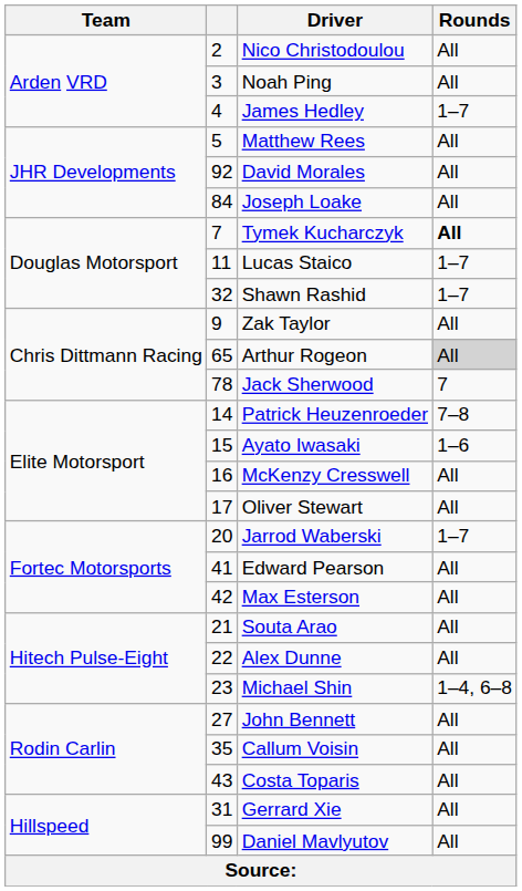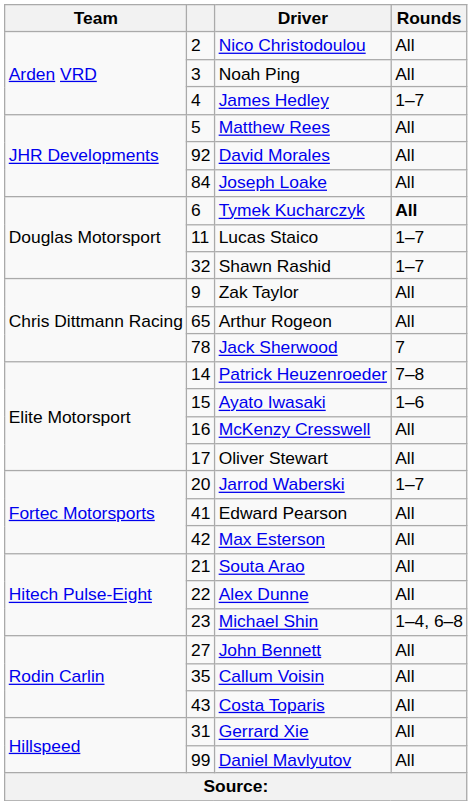 <table class="wikitable" style="font-size: 85%;">
 <tr>
 <th>Team</th>
 <th></th>
 <th>Driver</th>
 <th>Rounds</th>
 </tr>
 <tr>
 <td rowspan="3"><a href='#'>Arden</a> <a href='#'>VRD</a></td>
 <td>2</td>
 <td> <a href='#'>Nico Christodoulou</a></td>
 <td>All</td>
 </tr>
 <tr>
 <td>3</td>
 <td> Noah Ping</td>
 <td>All</td>
 </tr>
 <tr>
 <td>4</td>
 <td> <a href='#'>James Hedley</a></td>
 <td>1–7</td>
 </tr>
 <tr>
 <td rowspan="3"><a href='#'>JHR Developments</a></td>
 <td>5</td>
 <td> <a href='#'>Matthew Rees</a></td>
 <td>All</td>
 </tr>
 <tr>
 <td>92</td>
 <td> <a href='#'>David Morales</a></td>
 <td>All</td>
 </tr>
 <tr>
 <td>84</td>
 <td> <a href='#'>Joseph Loake</a></td>
 <td>All</td>
 </tr>
 <tr>
 <td rowspan="3">Douglas Motorsport</td>
-<td>7</td>
+<td>6</td>
 <td> <a href='#'>Tymek Kucharczyk</a></td>
 <td><strong>All</strong></td>
 </tr>
 <tr>
 <td>11</td>
 <td> Lucas Staico</td>
 <td>1–7</td>
 </tr>
 <tr>
 <td>32</td>
 <td> Shawn Rashid</td>
 <td>1–7</td>
 </tr>
 <tr>
 <td rowspan="3" nowrap="">Chris Dittmann Racing</td>
 <td>9</td>
 <td> Zak Taylor</td>
 <td>All</td>
 </tr>
 <tr>
 <td>65</td>
 <td> Arthur Rogeon</td>
-<td style="background: lightgrey;">All</td>
+<td>All</td>
 </tr>
 <tr>
 <td>78</td>
 <td> <a href='#'>Jack Sherwood</a></td>
 <td>7</td>
 </tr>
 <tr>
 <td rowspan="4">Elite Motorsport</td>
 <td>14</td>
 <td> <a href='#'>Patrick Heuzenroeder</a></td>
 <td>7–8</td>
 </tr>
 <tr>
 <td>15</td>
 <td> <a href='#'>Ayato Iwasaki</a></td>
 <td>1–6</td>
 </tr>
 <tr>
 <td>16</td>
 <td nowrap=""> <a href='#'>McKenzy Cresswell</a></td>
 <td>All</td>
 </tr>
 <tr>
 <td>17</td>
 <td> Oliver Stewart</td>
 <td>All</td>
 </tr>
 <tr>
 <td rowspan="3"><a href='#'>Fortec Motorsports</a></td>
 <td>20</td>
 <td> <a href='#'>Jarrod Waberski</a></td>
 <td>1–7</td>
 </tr>
 <tr>
 <td>41</td>
 <td> Edward Pearson</td>
 <td>All</td>
 </tr>
 <tr>
 <td>42</td>
 <td> <a href='#'>Max Esterson</a></td>
 <td>All</td>
 </tr>
 <tr>
 <td rowspan="3"><a href='#'>Hitech Pulse-Eight</a></td>
 <td>21</td>
 <td> <a href='#'>Souta Arao</a></td>
 <td>All</td>
 </tr>
 <tr>
 <td>22</td>
 <td> <a href='#'>Alex Dunne</a></td>
 <td>All</td>
 </tr>
 <tr>
 <td>23</td>
 <td> <a href='#'>Michael Shin</a></td>
 <td>1–4, 6–8</td>
 </tr>
 <tr>
 <td rowspan="3"><a href='#'>Rodin Carlin</a></td>
 <td>27</td>
 <td> <a href='#'>John Bennett</a></td>
 <td>All</td>
 </tr>
 <tr>
 <td>35</td>
 <td> <a href='#'>Callum Voisin</a></td>
 <td>All</td>
 </tr>
 <tr>
 <td>43</td>
 <td> <a href='#'>Costa Toparis</a></td>
 <td>All</td>
 </tr>
 <tr>
 <td rowspan="2"><a href='#'>Hillspeed</a></td>
 <td>31</td>
 <td> <a href='#'>Gerrard Xie</a></td>
 <td>All</td>
 </tr>
 <tr>
 <td>99</td>
 <td> <a href='#'>Daniel Mavlyutov</a></td>
 <td>All</td>
 </tr>
 <tr>
 <th colspan="4">Source:</th>
 </tr>
 </table>
